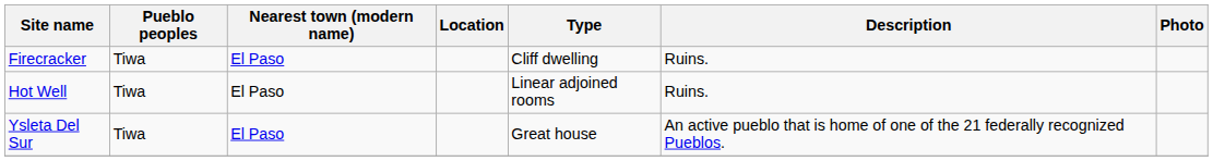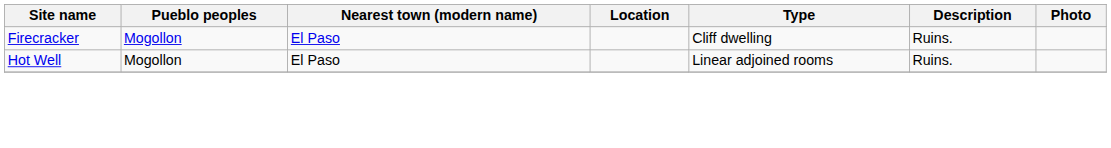 <table class="wikitable sortable" style="width:98%">
 <tr>
 <th>Site name</th>
 <th>Pueblo peoples</th>
 <th>Nearest town (modern name)</th>
 <th>Location</th>
 <th>Type</th>
 <th>Description</th>
 <th>Photo</th>
 </tr>
 <tr>
 <td><a href='#'>Firecracker</a></td>
-<td>Tiwa</td>
+<td><a href='#'>Mogollon</a></td>
 <td><a href='#'>El Paso</a></td>
 <td></td>
 <td>Cliff dwelling</td>
 <td>Ruins.</td>
 <td></td>
 </tr>
 <tr>
 <td><a href='#'>Hot Well</a></td>
-<td>Tiwa</td>
+<td>Mogollon</td>
 <td>El Paso</td>
 <td></td>
 <td>Linear adjoined rooms</td>
 <td>Ruins.</td>
 <td></td>
 </tr>
 <tr>
-<td><a href='#'>Ysleta Del Sur</a></td>
-<td>Tiwa</td>
-<td><a href='#'>El Paso</a></td>
-<td></td>
-<td>Great house</td>
-<td>An active pueblo that is home of one of the 21 federally recognized <a href='#'>Pueblos</a>.</td>
-<td></td>
-</tr>
-<tr>
 </tr>
 </table>
